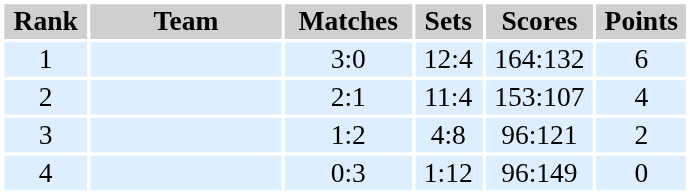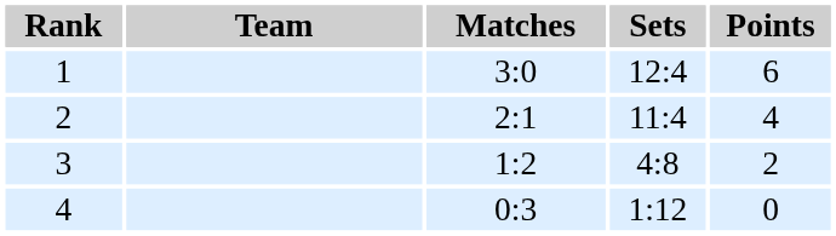 <table style="width:400px; float:right; text-align:center;">
 <tr bgcolor="#CFCFCF">
 <th width="5%" bgcolor="#CFCFCF">Rank</th>
 <th width="20%" bgcolor="#CFCFCF">Team</th>
 <th width="8%" bgcolor="#CFCFCF">Matches</th>
 <th width="5%" bgcolor="#CFCFCF">Sets</th>
-<th width="5%" bgcolor="#CFCFCF">Scores</th>
 <th width="4%" bgcolor="#CFCFCF">Points</th>
 </tr>
 <tr bgcolor="#DDEEFF">
 <td>1</td>
 <td align="left"></td>
 <td>3:0</td>
 <td>12:4</td>
-<td>164:132</td>
 <td>6</td>
 </tr>
 <tr bgcolor="#DDEEFF">
 <td>2</td>
 <td align="left"></td>
 <td>2:1</td>
 <td>11:4</td>
-<td>153:107</td>
 <td>4</td>
 </tr>
 <tr bgcolor="#DDEEFF">
 <td>3</td>
 <td align="left"></td>
 <td>1:2</td>
 <td>4:8</td>
-<td>96:121</td>
 <td>2</td>
 </tr>
 <tr bgcolor="#DDEEFF">
 <td>4</td>
 <td align="left"></td>
 <td>0:3</td>
 <td>1:12</td>
-<td>96:149</td>
 <td>0</td>
 </tr>
 </table>
